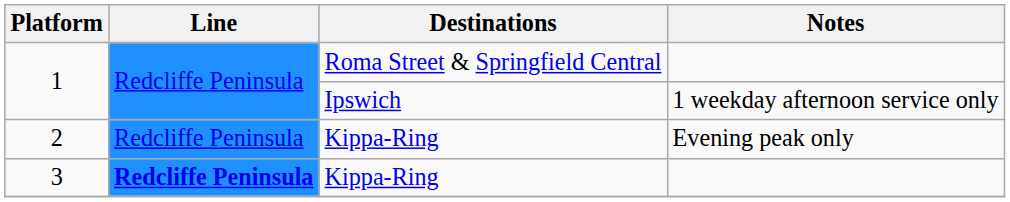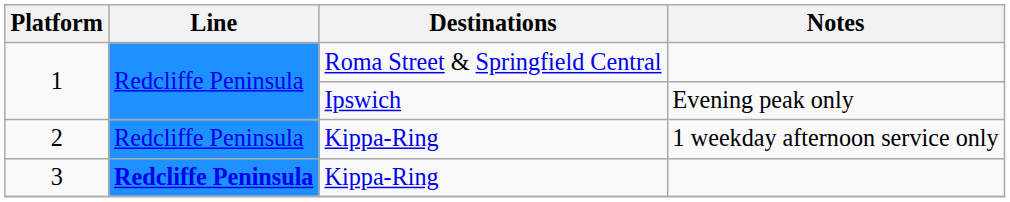 <table class="wikitable" style="float: none; margin: 0.5em; ">
 <tr>
 <th>Platform</th>
 <th>Line</th>
 <th>Destinations</th>
 <th>Notes</th>
 </tr>
 <tr>
 <td rowspan="2" style="text-align:center;">1</td>
 <td rowspan="2" style=background:#1e90ff><a href='#'><span>Redcliffe Peninsula</span></a></td>
 <td><a href='#'>Roma Street</a> & <a href='#'>Springfield Central</a></td>
 <td></td>
 </tr>
 <tr>
 <td><a href='#'>Ipswich</a></td>
-<td>1 weekday afternoon service only</td>
+<td>Evening peak only</td>
 </tr>
 <tr>
 <td style="text-align:center;">2</td>
 <td style=background:#1e90ff><a href='#'><span>Redcliffe Peninsula</span></a></td>
 <td><a href='#'>Kippa-Ring</a></td>
-<td>Evening peak only</td>
+<td>1 weekday afternoon service only</td>
 </tr>
 <tr>
 <td style="text-align:center;">3</td>
 <td style=background:#1e90ff><strong><a href='#'><span>Redcliffe Peninsula</span></a></strong></td>
 <td><a href='#'>Kippa-Ring</a></td>
 <td></td>
 </tr>
 <tr>
 </tr>
 </table>
